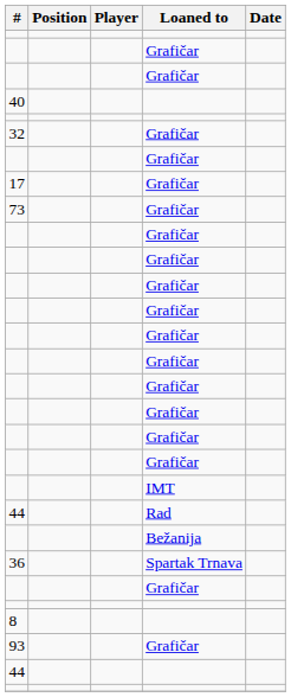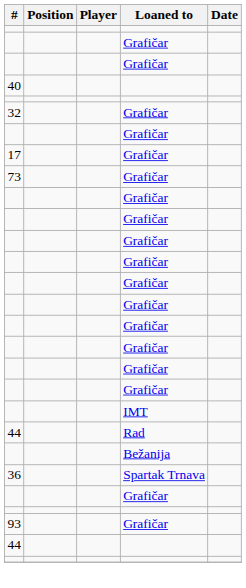 <table class="wikitable sortable" text-align:center; font-size:95%; text-align:left;">
 <tr>
 <th>#</th>
 <th>Position</th>
 <th>Player</th>
 <th>Loaned to</th>
 <th>Date</th>
 </tr>
 <tr>
 <td></td>
 <td></td>
 <td></td>
 <td></td>
 <td></td>
 </tr>
 <tr>
 <td></td>
 <td></td>
 <td></td>
 <td> <a href='#'>Grafičar</a></td>
 <td></td>
 </tr>
 <tr>
 <td></td>
 <td></td>
 <td></td>
 <td> <a href='#'>Grafičar</a></td>
 <td></td>
 </tr>
 <tr>
 <td>40</td>
 <td></td>
 <td></td>
 <td></td>
 <td></td>
 </tr>
 <tr>
 <td></td>
 <td></td>
 <td></td>
 <td></td>
 <td></td>
 </tr>
 <tr>
 <td>32</td>
 <td></td>
 <td></td>
 <td> <a href='#'>Grafičar</a></td>
 <td></td>
 </tr>
 <tr>
 <td></td>
 <td></td>
 <td></td>
 <td> <a href='#'>Grafičar</a></td>
 <td></td>
 </tr>
 <tr>
 <td>17</td>
 <td></td>
 <td></td>
 <td> <a href='#'>Grafičar</a></td>
 <td></td>
 </tr>
 <tr>
 <td>73</td>
 <td></td>
 <td></td>
 <td> <a href='#'>Grafičar</a></td>
 <td></td>
 </tr>
 <tr>
 <td></td>
 <td></td>
 <td></td>
 <td> <a href='#'>Grafičar</a></td>
 <td></td>
 </tr>
 <tr>
 <td></td>
 <td></td>
 <td></td>
 <td> <a href='#'>Grafičar</a></td>
 <td></td>
 </tr>
 <tr>
 <td></td>
 <td></td>
 <td></td>
 <td> <a href='#'>Grafičar</a></td>
 <td></td>
 </tr>
 <tr>
 <td></td>
 <td></td>
 <td></td>
 <td> <a href='#'>Grafičar</a></td>
 <td></td>
 </tr>
 <tr>
 <td></td>
 <td></td>
 <td></td>
 <td> <a href='#'>Grafičar</a></td>
 <td></td>
 </tr>
 <tr>
 <td></td>
 <td></td>
 <td></td>
 <td> <a href='#'>Grafičar</a></td>
 <td></td>
 </tr>
 <tr>
 <td></td>
 <td></td>
 <td></td>
 <td> <a href='#'>Grafičar</a></td>
 <td></td>
 </tr>
 <tr>
 <td></td>
 <td></td>
 <td></td>
 <td> <a href='#'>Grafičar</a></td>
 <td></td>
 </tr>
 <tr>
 <td></td>
 <td></td>
 <td></td>
 <td> <a href='#'>Grafičar</a></td>
 <td></td>
 </tr>
 <tr>
 <td></td>
 <td></td>
 <td></td>
 <td> <a href='#'>Grafičar</a></td>
 <td></td>
 </tr>
 <tr>
 <td></td>
 <td></td>
 <td></td>
 <td> <a href='#'>IMT</a></td>
 <td></td>
 </tr>
 <tr>
 <td>44</td>
 <td></td>
 <td></td>
 <td> <a href='#'>Rad</a></td>
 <td></td>
 </tr>
 <tr>
 <td></td>
 <td></td>
 <td></td>
 <td> <a href='#'>Bežanija</a></td>
 <td></td>
 </tr>
 <tr>
 <td>36</td>
 <td></td>
 <td></td>
 <td> <a href='#'>Spartak Trnava</a></td>
 <td></td>
 </tr>
 <tr>
 <td></td>
 <td></td>
 <td></td>
 <td> <a href='#'>Grafičar</a></td>
 <td></td>
 </tr>
 <tr>
 <td></td>
 <td></td>
 <td></td>
 <td></td>
 <td></td>
 </tr>
 <tr>
-<td>8</td>
-<td></td>
-<td></td>
-<td></td>
-<td></td>
-</tr>
-<tr>
 <td>93</td>
 <td></td>
 <td></td>
 <td> <a href='#'>Grafičar</a></td>
 <td></td>
 </tr>
 <tr>
 <td>44</td>
 <td></td>
 <td></td>
 <td></td>
 <td></td>
 </tr>
 <tr>
 <td></td>
 <td></td>
 <td></td>
 <td></td>
 <td></td>
 </tr>
 <tr>
 </tr>
 </table>
